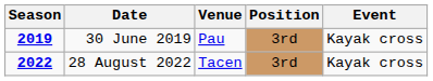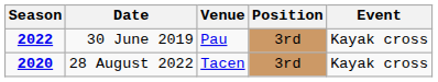 <table class="wikitable" style="text-align:center; font-size:95%;">
 <tr>
 <th>Season</th>
 <th>Date</th>
 <th>Venue</th>
 <th>Position</th>
 <th>Event</th>
 </tr>
 <tr>
-<td><strong><a href='#'>2019</a></strong></td>
+<td><strong><a href='#'>2022</a></strong></td>
 <td align=right>30 June 2019</td>
 <td align=left><a href='#'>Pau</a></td>
 <td bgcolor=cc9966>3rd</td>
 <td>Kayak cross</td>
 </tr>
 <tr>
-<td><strong><a href='#'>2022</a></strong></td>
+<td><strong><a href='#'>2020</a></strong></td>
 <td align=right>28 August 2022</td>
 <td align=left><a href='#'>Tacen</a></td>
 <td bgcolor=cc9966>3rd</td>
 <td>Kayak cross</td>
 </tr>
 </table>
